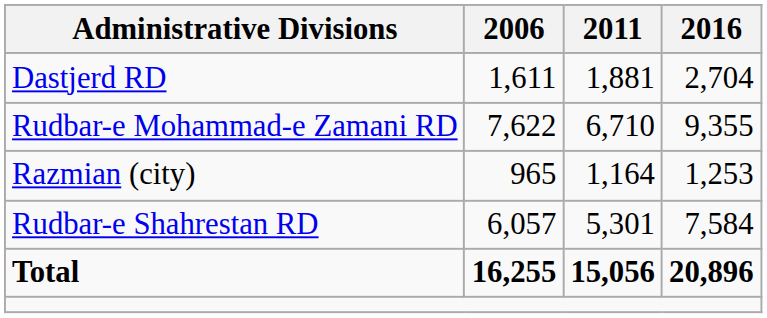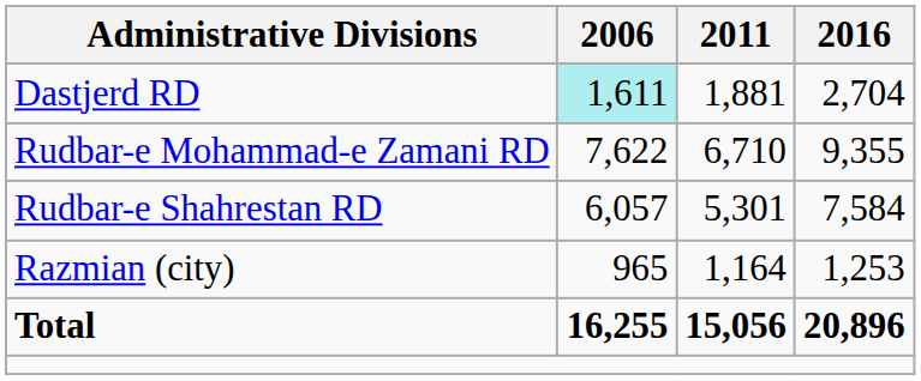 <table class="wikitable">
 <tr>
 <th>Administrative Divisions</th>
 <th>2006</th>
 <th>2011</th>
 <th>2016</th>
 </tr>
 <tr>
 <td><a href='#'>Dastjerd RD</a></td>
-<td style="text-align: right;">1,611</td>
+<td style="background: paleturquoise; text-align: right;">1,611</td>
 <td style="text-align: right;">1,881</td>
 <td style="text-align: right;">2,704</td>
 </tr>
 <tr>
 <td><a href='#'>Rudbar-e Mohammad-e Zamani RD</a></td>
 <td style="text-align: right;">7,622</td>
 <td style="text-align: right;">6,710</td>
 <td style="text-align: right;">9,355</td>
 </tr>
 <tr>
+<td><a href='#'>Rudbar-e Shahrestan RD</a></td>
+<td style="text-align: right;">6,057</td>
+<td style="text-align: right;">5,301</td>
+<td style="text-align: right;">7,584</td>
+</tr>
+<tr>
 <td><a href='#'>Razmian</a> (city)</td>
 <td style="text-align: right;">965</td>
 <td style="text-align: right;">1,164</td>
 <td style="text-align: right;">1,253</td>
-</tr>
-<tr>
-<td><a href='#'>Rudbar-e Shahrestan RD</a></td>
-<td style="text-align: right;">6,057</td>
-<td style="text-align: right;">5,301</td>
-<td style="text-align: right;">7,584</td>
 </tr>
 <tr>
 <td><strong>Total</strong></td>
 <td style="text-align: right;"><strong>16,255</strong></td>
 <td style="text-align: right;"><strong>15,056</strong></td>
 <td style="text-align: right;"><strong>20,896</strong></td>
 </tr>
 <tr>
 <td colspan=4></td>
 </tr>
 </table>
